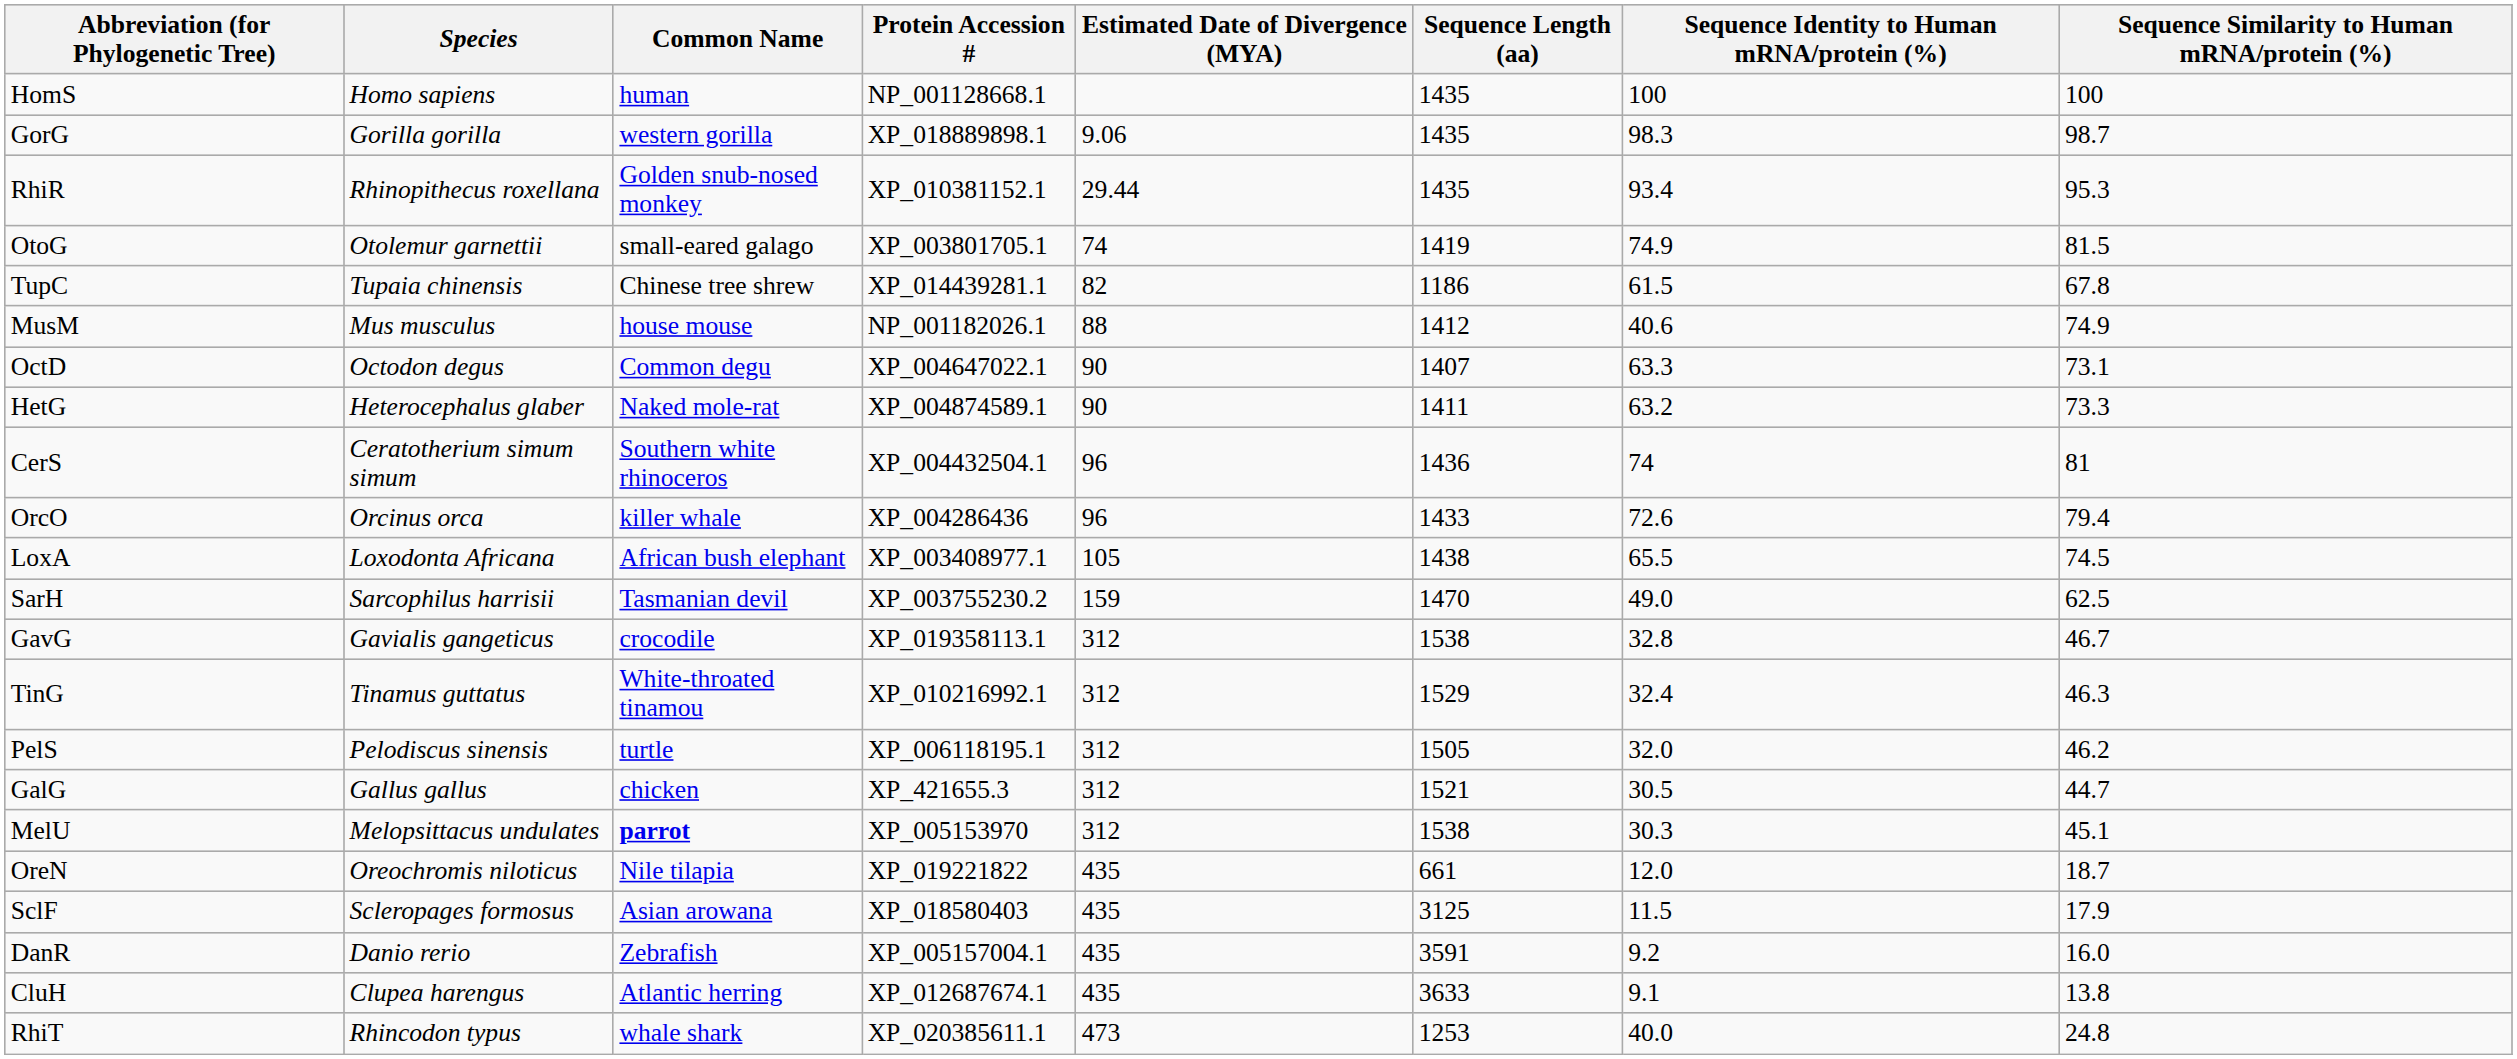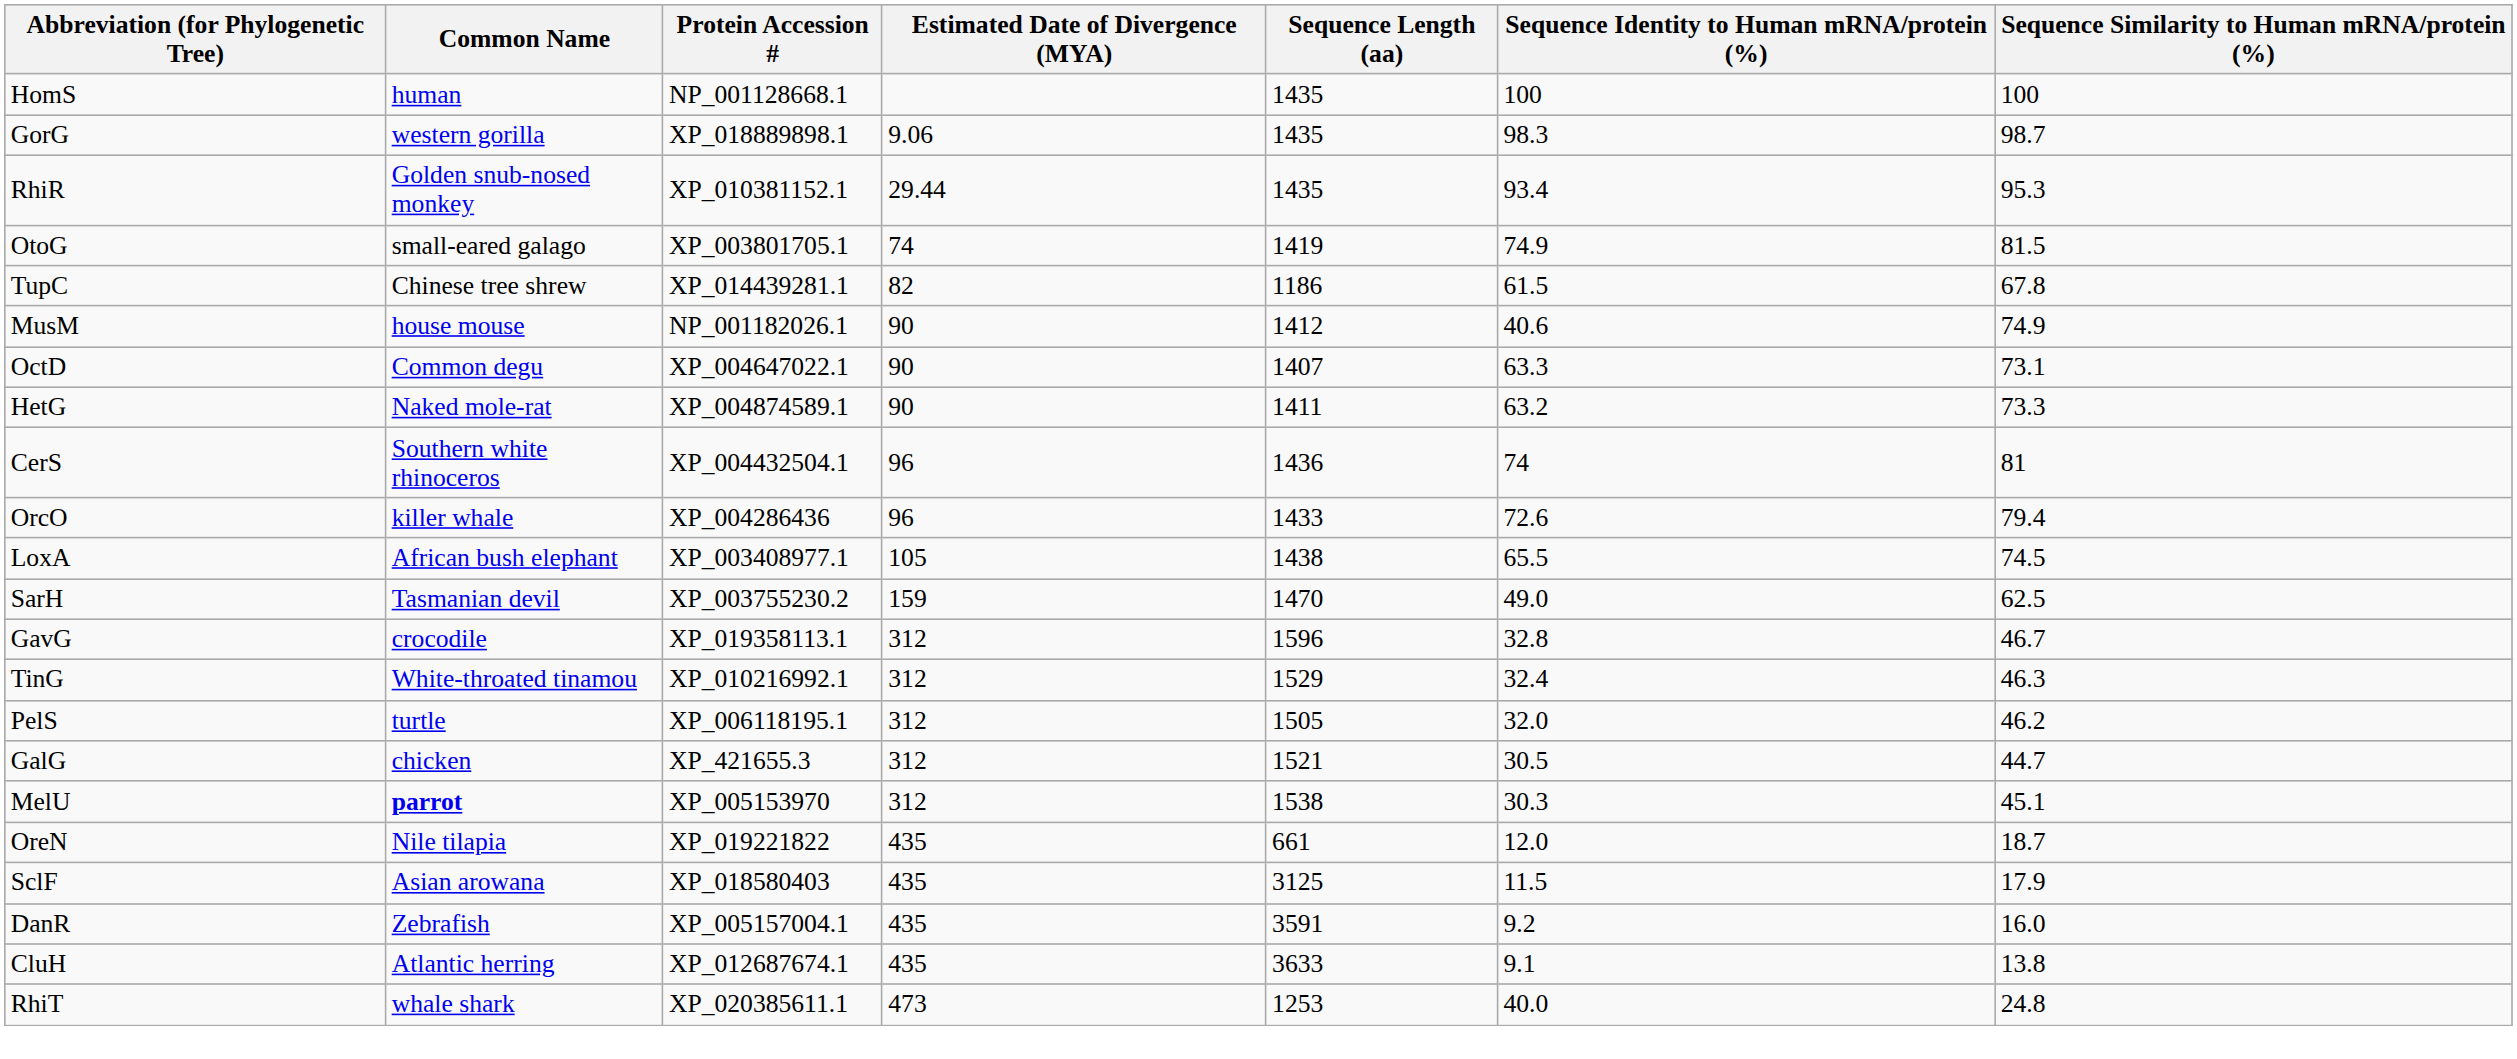 <table class="wikitable sortable">
 <tr>
 <th>Abbreviation  (for Phylogenetic Tree)</th>
-<th><em>Species</em></th>
 <th>Common  Name</th>
 <th>Protein Accession #</th>
 <th>Estimated Date of Divergence (MYA)</th>
 <th>Sequence Length (aa)</th>
 <th>Sequence Identity to Human mRNA/protein (%)</th>
 <th>Sequence Similarity to Human mRNA/protein (%)</th>
 </tr>
 <tr>
 <td>HomS</td>
-<td><em>Homo  sapiens</em></td>
 <td><a href='#'>human</a></td>
 <td>NP_001128668.1</td>
 <td></td>
 <td>1435</td>
 <td>100</td>
 <td>100</td>
 </tr>
 <tr>
 <td>GorG</td>
-<td><em>Gorilla  gorilla</em></td>
 <td><a href='#'>western gorilla</a></td>
 <td>XP_018889898.1</td>
 <td>9.06</td>
 <td>1435</td>
 <td>98.3</td>
 <td>98.7</td>
 </tr>
 <tr>
 <td>RhiR</td>
-<td><em>Rhinopithecus  roxellana</em></td>
 <td><a href='#'>Golden snub-nosed monkey</a></td>
 <td>XP_010381152.1</td>
 <td>29.44</td>
 <td>1435</td>
 <td>93.4</td>
 <td>95.3</td>
 </tr>
 <tr>
 <td>OtoG</td>
-<td><em>Otolemur  garnettii</em></td>
 <td>small-eared galago</td>
 <td>XP_003801705.1</td>
 <td>74</td>
 <td>1419</td>
 <td>74.9</td>
 <td>81.5</td>
 </tr>
 <tr>
 <td>TupC</td>
-<td><em>Tupaia  chinensis</em></td>
 <td>Chinese tree shrew</td>
 <td>XP_014439281.1</td>
 <td>82</td>
 <td>1186</td>
 <td>61.5</td>
 <td>67.8</td>
 </tr>
 <tr>
 <td>MusM</td>
-<td><em>Mus  musculus</em></td>
 <td><a href='#'>house mouse</a></td>
 <td>NP_001182026.1</td>
-<td>88</td>
+<td>90</td>
 <td>1412</td>
 <td>40.6</td>
 <td>74.9</td>
 </tr>
 <tr>
 <td>OctD</td>
-<td><em>Octodon  degus</em></td>
 <td><a href='#'>Common degu</a></td>
 <td>XP_004647022.1</td>
 <td>90</td>
 <td>1407</td>
 <td>63.3</td>
 <td>73.1</td>
 </tr>
 <tr>
 <td>HetG</td>
-<td><em>Heterocephalus  glaber</em></td>
 <td><a href='#'>Naked mole-rat</a></td>
 <td>XP_004874589.1</td>
 <td>90</td>
 <td>1411</td>
 <td>63.2</td>
 <td>73.3</td>
 </tr>
 <tr>
 <td>CerS</td>
-<td><em>Ceratotherium  simum simum</em></td>
 <td><a href='#'>Southern white rhinoceros</a></td>
 <td>XP_004432504.1</td>
 <td>96</td>
 <td>1436</td>
 <td>74</td>
 <td>81</td>
 </tr>
 <tr>
 <td>OrcO</td>
-<td><em>Orcinus  orca</em></td>
 <td><a href='#'>killer whale</a></td>
 <td>XP_004286436</td>
 <td>96</td>
 <td>1433</td>
 <td>72.6</td>
 <td>79.4</td>
 </tr>
 <tr>
 <td>LoxA</td>
-<td><em>Loxodonta  Africana</em></td>
 <td><a href='#'>African bush elephant</a></td>
 <td>XP_003408977.1</td>
 <td>105</td>
 <td>1438</td>
 <td>65.5</td>
 <td>74.5</td>
 </tr>
 <tr>
 <td>SarH</td>
-<td><em>Sarcophilus  harrisii</em></td>
 <td><a href='#'>Tasmanian devil</a></td>
 <td>XP_003755230.2</td>
 <td>159</td>
 <td>1470</td>
 <td>49.0</td>
 <td>62.5</td>
 </tr>
 <tr>
 <td>GavG</td>
-<td><em>Gavialis  gangeticus</em></td>
 <td><a href='#'>crocodile</a></td>
 <td>XP_019358113.1</td>
 <td>312</td>
-<td>1538</td>
+<td>1596</td>
 <td>32.8</td>
 <td>46.7</td>
 </tr>
 <tr>
 <td>TinG</td>
-<td><em>Tinamus  guttatus</em></td>
 <td><a href='#'>White-throated tinamou</a></td>
 <td>XP_010216992.1</td>
 <td>312</td>
 <td>1529</td>
 <td>32.4</td>
 <td>46.3</td>
 </tr>
 <tr>
 <td>PelS</td>
-<td><em>Pelodiscus  sinensis</em></td>
 <td><a href='#'>turtle</a></td>
 <td>XP_006118195.1</td>
 <td>312</td>
 <td>1505</td>
 <td>32.0</td>
 <td>46.2</td>
 </tr>
 <tr>
 <td>GalG</td>
-<td><em>Gallus  gallus</em></td>
 <td><a href='#'>chicken</a></td>
 <td>XP_421655.3</td>
 <td>312</td>
 <td>1521</td>
 <td>30.5</td>
 <td>44.7</td>
 </tr>
 <tr>
 <td>MelU</td>
-<td><em>Melopsittacus  undulates</em></td>
 <td><strong><a href='#'>parrot</a></strong></td>
 <td>XP_005153970</td>
 <td>312</td>
 <td>1538</td>
 <td>30.3</td>
 <td>45.1</td>
 </tr>
 <tr>
 <td>OreN</td>
-<td><em>Oreochromis  niloticus</em></td>
 <td><a href='#'>Nile tilapia</a></td>
 <td>XP_019221822</td>
 <td>435</td>
 <td>661</td>
 <td>12.0</td>
 <td>18.7</td>
 </tr>
 <tr>
 <td>SclF</td>
-<td><em>Scleropages  formosus</em></td>
 <td><a href='#'>Asian arowana</a></td>
 <td>XP_018580403</td>
 <td>435</td>
 <td>3125</td>
 <td>11.5</td>
 <td>17.9</td>
 </tr>
 <tr>
 <td>DanR</td>
-<td><em>Danio  rerio</em></td>
 <td><a href='#'>Zebrafish</a></td>
 <td>XP_005157004.1</td>
 <td>435</td>
 <td>3591</td>
 <td>9.2</td>
 <td>16.0</td>
 </tr>
 <tr>
 <td>CluH</td>
-<td><em>Clupea  harengus</em></td>
 <td><a href='#'>Atlantic herring</a></td>
 <td>XP_012687674.1</td>
 <td>435</td>
 <td>3633</td>
 <td>9.1</td>
 <td>13.8</td>
 </tr>
 <tr>
 <td>RhiT</td>
-<td><em>Rhincodon  typus</em></td>
 <td><a href='#'>whale shark</a></td>
 <td>XP_020385611.1</td>
 <td>473</td>
 <td>1253</td>
 <td>40.0</td>
 <td>24.8</td>
 </tr>
 </table>
